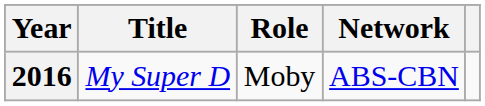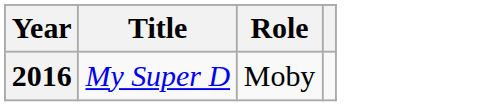 <table class="wikitable sortable plainrowheaders">
 <tr>
 <th Scope="col">Year</th>
 <th Scope="col">Title</th>
 <th Scope="col">Role</th>
-<th Scope="col">Network</th>
 <th Scope="col"></th>
 </tr>
 <tr>
 <th Scope="row">2016</th>
 <td><em><a href='#'>My Super D</a></em></td>
 <td>Moby</td>
-<td><a href='#'>ABS-CBN</a></td>
 <td style="text-align:center"></td>
 </tr>
 </table>
